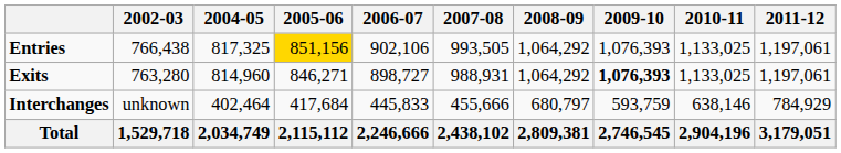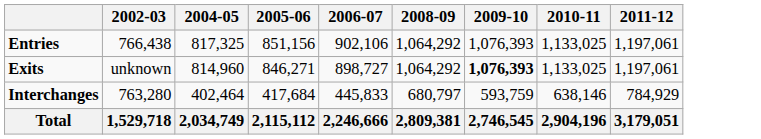 <table class="wikitable" border="1">
 <tr>
 <th> </th>
 <th>2002-03</th>
 <th>2004-05</th>
 <th>2005-06</th>
 <th>2006-07</th>
-<th>2007-08</th>
 <th>2008-09</th>
 <th>2009-10</th>
 <th>2010-11</th>
 <th>2011-12</th>
 </tr>
 <tr>
 <td><strong>Entries</strong></td>
 <td align="right">766,438</td>
 <td align="right">817,325</td>
-<td align="right" style="background: gold;">851,156</td>
+<td align="right">851,156</td>
 <td align="right">902,106</td>
-<td align="right">993,505</td>
 <td align="right">1,064,292</td>
 <td align="right">1,076,393</td>
 <td align="right">1,133,025</td>
 <td align="right">1,197,061</td>
 </tr>
 <tr>
 <td><strong>Exits</strong></td>
-<td align="right">763,280</td>
+<td align="right">unknown</td>
 <td align="right">814,960</td>
 <td align="right">846,271</td>
 <td align="right">898,727</td>
-<td align="right">988,931</td>
 <td align="right">1,064,292</td>
 <td align="right"><strong>1,076,393</strong></td>
 <td align="right">1,133,025</td>
 <td align="right">1,197,061</td>
 </tr>
 <tr>
 <td><strong>Interchanges</strong></td>
-<td align="right">unknown</td>
+<td align="right">763,280</td>
 <td align="right">402,464</td>
 <td align="right">417,684</td>
 <td align="right">445,833</td>
-<td align="right">455,666</td>
 <td align="right">680,797</td>
 <td align="right">593,759</td>
 <td align="right">638,146</td>
 <td align="right">784,929</td>
 </tr>
 <tr>
 <th>Total</th>
 <th align="right">1,529,718</th>
 <th align="right">2,034,749</th>
 <th align="right">2,115,112</th>
 <th align="right">2,246,666</th>
-<th align="right">2,438,102</th>
 <th align="right">2,809,381</th>
 <th align="right">2,746,545</th>
 <th align="right">2,904,196</th>
 <th align="right">3,179,051</th>
 </tr>
 </table>
